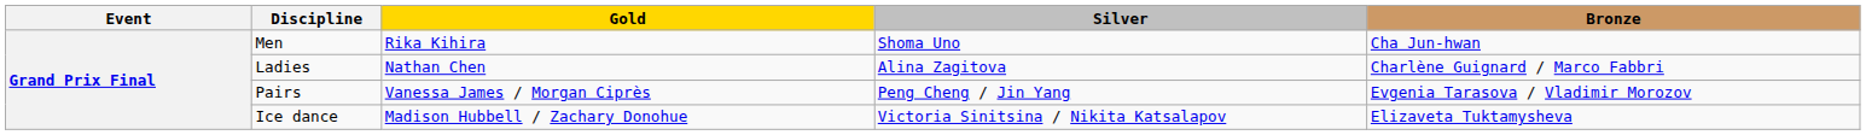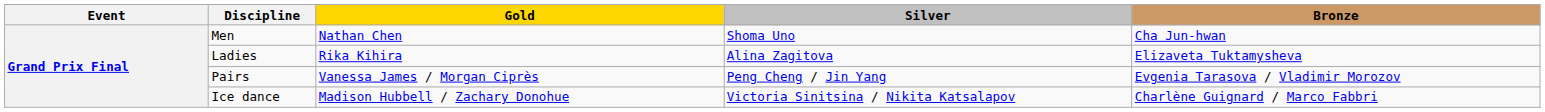 <table class="wikitable unsortable" style="text-align:left; width:100%;">
 <tr>
 <th scope="col" style="width:10%">Event</th>
 <th scope="col" style="width:5%">Discipline</th>
 <td scope="col" style="text-align:center; width:20%; background:gold"><strong>Gold</strong></td>
 <td scope="col" style="text-align:center; width:20%; background:silver"><strong>Silver</strong></td>
 <td scope="col" style="text-align:center; width:20%; background:#c96"><strong>Bronze</strong></td>
 </tr>
 <tr>
 <th scope="row" style="text-align:left" rowspan="4"> <a href='#'>Grand Prix Final</a></th>
 <td>Men</td>
-<td> <a href='#'>Rika Kihira</a></td>
+<td> <a href='#'>Nathan Chen</a></td>
 <td> <a href='#'>Shoma Uno</a></td>
 <td> <a href='#'>Cha Jun-hwan</a></td>
 </tr>
 <tr>
 <td>Ladies</td>
-<td> <a href='#'>Nathan Chen</a></td>
+<td> <a href='#'>Rika Kihira</a></td>
 <td> <a href='#'>Alina Zagitova</a></td>
-<td> <a href='#'>Charlène Guignard</a> / <a href='#'>Marco Fabbri</a></td>
+<td> <a href='#'>Elizaveta Tuktamysheva</a></td>
 </tr>
 <tr>
 <td>Pairs</td>
 <td> <a href='#'>Vanessa James</a> / <a href='#'>Morgan Ciprès</a></td>
 <td> <a href='#'>Peng Cheng</a> / <a href='#'>Jin Yang</a></td>
 <td> <a href='#'>Evgenia Tarasova</a> / <a href='#'>Vladimir Morozov</a></td>
 </tr>
 <tr>
 <td>Ice dance</td>
 <td> <a href='#'>Madison Hubbell</a> / <a href='#'>Zachary Donohue</a></td>
 <td> <a href='#'>Victoria Sinitsina</a> / <a href='#'>Nikita Katsalapov</a></td>
-<td> <a href='#'>Elizaveta Tuktamysheva</a></td>
+<td> <a href='#'>Charlène Guignard</a> / <a href='#'>Marco Fabbri</a></td>
 </tr>
 </table>
